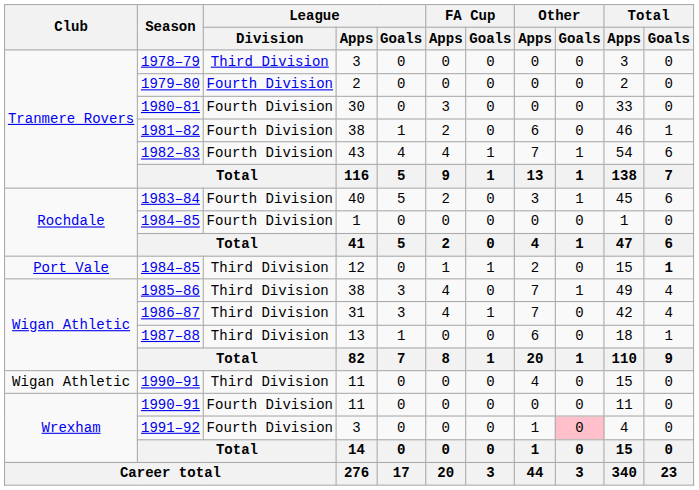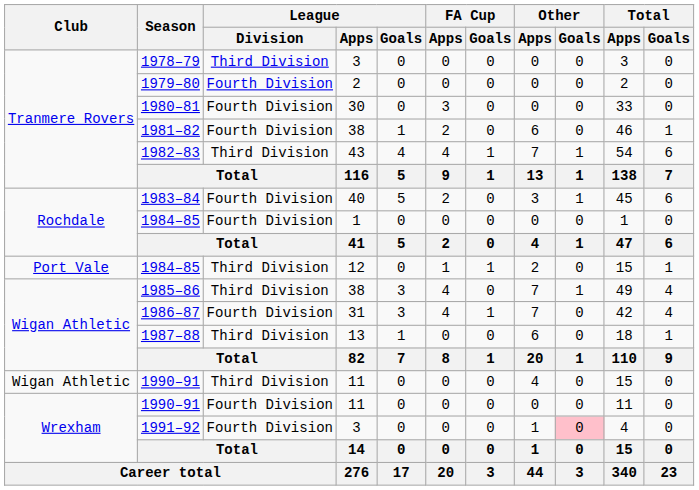 <table class="wikitable" style="text-align: center;">
 <tr>
 <th rowspan="2">Club</th>
 <th rowspan="2">Season</th>
 <th colspan="3">League</th>
 <th colspan="2">FA Cup</th>
 <th colspan="2">Other</th>
 <th colspan="2">Total</th>
 </tr>
 <tr>
 <th>Division</th>
 <th>Apps</th>
 <th>Goals</th>
 <th>Apps</th>
 <th>Goals</th>
 <th>Apps</th>
 <th>Goals</th>
 <th>Apps</th>
 <th>Goals</th>
 </tr>
 <tr>
 <td rowspan="6"><a href='#'>Tranmere Rovers</a></td>
 <td><a href='#'>1978–79</a></td>
 <td><a href='#'>Third Division</a></td>
 <td>3</td>
 <td>0</td>
 <td>0</td>
 <td>0</td>
 <td>0</td>
 <td>0</td>
 <td>3</td>
 <td>0</td>
 </tr>
 <tr>
 <td><a href='#'>1979–80</a></td>
 <td><a href='#'>Fourth Division</a></td>
 <td>2</td>
 <td>0</td>
 <td>0</td>
 <td>0</td>
 <td>0</td>
 <td>0</td>
 <td>2</td>
 <td>0</td>
 </tr>
 <tr>
 <td><a href='#'>1980–81</a></td>
 <td>Fourth Division</td>
 <td>30</td>
 <td>0</td>
 <td>3</td>
 <td>0</td>
 <td>0</td>
 <td>0</td>
 <td>33</td>
 <td>0</td>
 </tr>
 <tr>
 <td><a href='#'>1981–82</a></td>
 <td>Fourth Division</td>
 <td>38</td>
 <td>1</td>
 <td>2</td>
 <td>0</td>
 <td>6</td>
 <td>0</td>
 <td>46</td>
 <td>1</td>
 </tr>
 <tr>
 <td><a href='#'>1982–83</a></td>
-<td>Fourth Division</td>
+<td>Third Division</td>
 <td>43</td>
 <td>4</td>
 <td>4</td>
 <td>1</td>
 <td>7</td>
 <td>1</td>
 <td>54</td>
 <td>6</td>
 </tr>
 <tr>
 <th colspan="2">Total</th>
 <th>116</th>
 <th>5</th>
 <th>9</th>
 <th>1</th>
 <th>13</th>
 <th>1</th>
 <th>138</th>
 <th>7</th>
 </tr>
 <tr>
 <td rowspan="3"><a href='#'>Rochdale</a></td>
 <td><a href='#'>1983–84</a></td>
 <td>Fourth Division</td>
 <td>40</td>
 <td>5</td>
 <td>2</td>
 <td>0</td>
 <td>3</td>
 <td>1</td>
 <td>45</td>
 <td>6</td>
 </tr>
 <tr>
 <td><a href='#'>1984–85</a></td>
 <td>Fourth Division</td>
 <td>1</td>
 <td>0</td>
 <td>0</td>
 <td>0</td>
 <td>0</td>
 <td>0</td>
 <td>1</td>
 <td>0</td>
 </tr>
 <tr>
 <th colspan="2">Total</th>
 <th>41</th>
 <th>5</th>
 <th>2</th>
 <th>0</th>
 <th>4</th>
 <th>1</th>
 <th>47</th>
 <th>6</th>
 </tr>
 <tr>
 <td><a href='#'>Port Vale</a></td>
 <td><a href='#'>1984–85</a></td>
 <td>Third Division</td>
 <td>12</td>
 <td>0</td>
 <td>1</td>
 <td>1</td>
 <td>2</td>
 <td>0</td>
 <td>15</td>
-<td><strong>1</strong></td>
+<td>1</td>
 </tr>
 <tr>
 <td rowspan="4"><a href='#'>Wigan Athletic</a></td>
 <td><a href='#'>1985–86</a></td>
 <td>Third Division</td>
 <td>38</td>
 <td>3</td>
 <td>4</td>
 <td>0</td>
 <td>7</td>
 <td>1</td>
 <td>49</td>
 <td>4</td>
 </tr>
 <tr>
 <td><a href='#'>1986–87</a></td>
-<td>Third Division</td>
+<td>Fourth Division</td>
 <td>31</td>
 <td>3</td>
 <td>4</td>
 <td>1</td>
 <td>7</td>
 <td>0</td>
 <td>42</td>
 <td>4</td>
 </tr>
 <tr>
 <td><a href='#'>1987–88</a></td>
 <td>Third Division</td>
 <td>13</td>
 <td>1</td>
 <td>0</td>
 <td>0</td>
 <td>6</td>
 <td>0</td>
 <td>18</td>
 <td>1</td>
 </tr>
 <tr>
 <th colspan="2">Total</th>
 <th>82</th>
 <th>7</th>
 <th>8</th>
 <th>1</th>
 <th>20</th>
 <th>1</th>
 <th>110</th>
 <th>9</th>
 </tr>
 <tr>
 <td>Wigan Athletic</td>
 <td><a href='#'>1990–91</a></td>
 <td>Third Division</td>
 <td>11</td>
 <td>0</td>
 <td>0</td>
 <td>0</td>
 <td>4</td>
 <td>0</td>
 <td>15</td>
 <td>0</td>
 </tr>
 <tr>
 <td rowspan="3"><a href='#'>Wrexham</a></td>
 <td><a href='#'>1990–91</a></td>
 <td>Fourth Division</td>
 <td>11</td>
 <td>0</td>
 <td>0</td>
 <td>0</td>
 <td>0</td>
 <td>0</td>
 <td>11</td>
 <td>0</td>
 </tr>
 <tr>
 <td><a href='#'>1991–92</a></td>
 <td>Fourth Division</td>
 <td>3</td>
 <td>0</td>
 <td>0</td>
 <td>0</td>
 <td>1</td>
 <td style="background: pink;">0</td>
 <td>4</td>
 <td>0</td>
 </tr>
 <tr>
 <th colspan="2">Total</th>
 <th>14</th>
 <th>0</th>
 <th>0</th>
 <th>0</th>
 <th>1</th>
 <th>0</th>
 <th>15</th>
 <th>0</th>
 </tr>
 <tr>
 <th colspan="3">Career total</th>
 <th>276</th>
 <th>17</th>
 <th>20</th>
 <th>3</th>
 <th>44</th>
 <th>3</th>
 <th>340</th>
 <th>23</th>
 </tr>
 </table>
